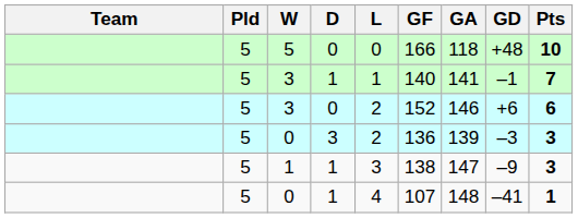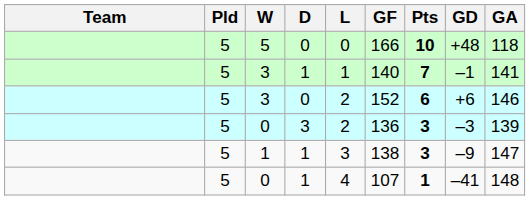 <table class="wikitable" style="text-align: center;">
 <tr>
 <th width="180">Team</th>
 <th width="30">Pld</th>
 <th width="30">W</th>
 <th width="30">D</th>
 <th width="30">L</th>
 <th width="30">GF</th>
+<th width="30">Pts</th>
+<th width="30">GD</th>
 <th width="30">GA</th>
-<th width="30">GD</th>
-<th width="30">Pts</th>
 </tr>
 <tr bgcolor=#ccffcc>
 <td align="left"></td>
 <td>5</td>
 <td>5</td>
 <td>0</td>
 <td>0</td>
 <td>166</td>
+<td><strong>10</strong></td>
+<td>+48</td>
 <td>118</td>
-<td>+48</td>
-<td><strong>10</strong></td>
 </tr>
 <tr bgcolor=#ccffcc>
 <td align="left"></td>
 <td>5</td>
 <td>3</td>
 <td>1</td>
 <td>1</td>
 <td>140</td>
+<td><strong>7</strong></td>
+<td>–1</td>
 <td>141</td>
-<td>–1</td>
-<td><strong>7</strong></td>
 </tr>
 <tr bgcolor=#ccffff>
 <td align="left"></td>
 <td>5</td>
 <td>3</td>
 <td>0</td>
 <td>2</td>
 <td>152</td>
+<td><strong>6</strong></td>
+<td>+6</td>
 <td>146</td>
-<td>+6</td>
-<td><strong>6</strong></td>
 </tr>
 <tr bgcolor=#ccffff>
 <td align="left"></td>
 <td>5</td>
 <td>0</td>
 <td>3</td>
 <td>2</td>
 <td>136</td>
+<td><strong>3</strong></td>
+<td>–3</td>
 <td>139</td>
-<td>–3</td>
-<td><strong>3</strong></td>
 </tr>
 <tr>
 <td align="left"></td>
 <td>5</td>
 <td>1</td>
 <td>1</td>
 <td>3</td>
 <td>138</td>
+<td><strong>3</strong></td>
+<td>–9</td>
 <td>147</td>
-<td>–9</td>
-<td><strong>3</strong></td>
 </tr>
 <tr>
 <td align="left"></td>
 <td>5</td>
 <td>0</td>
 <td>1</td>
 <td>4</td>
 <td>107</td>
+<td><strong>1</strong></td>
+<td>–41</td>
 <td>148</td>
-<td>–41</td>
-<td><strong>1</strong></td>
 </tr>
 </table>
